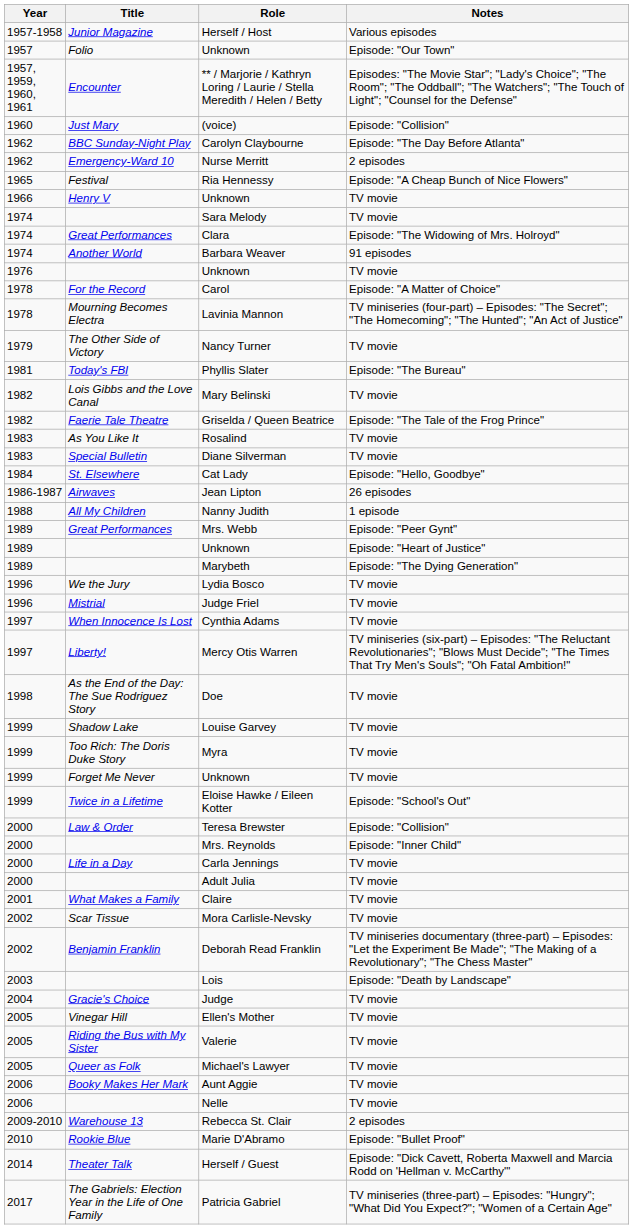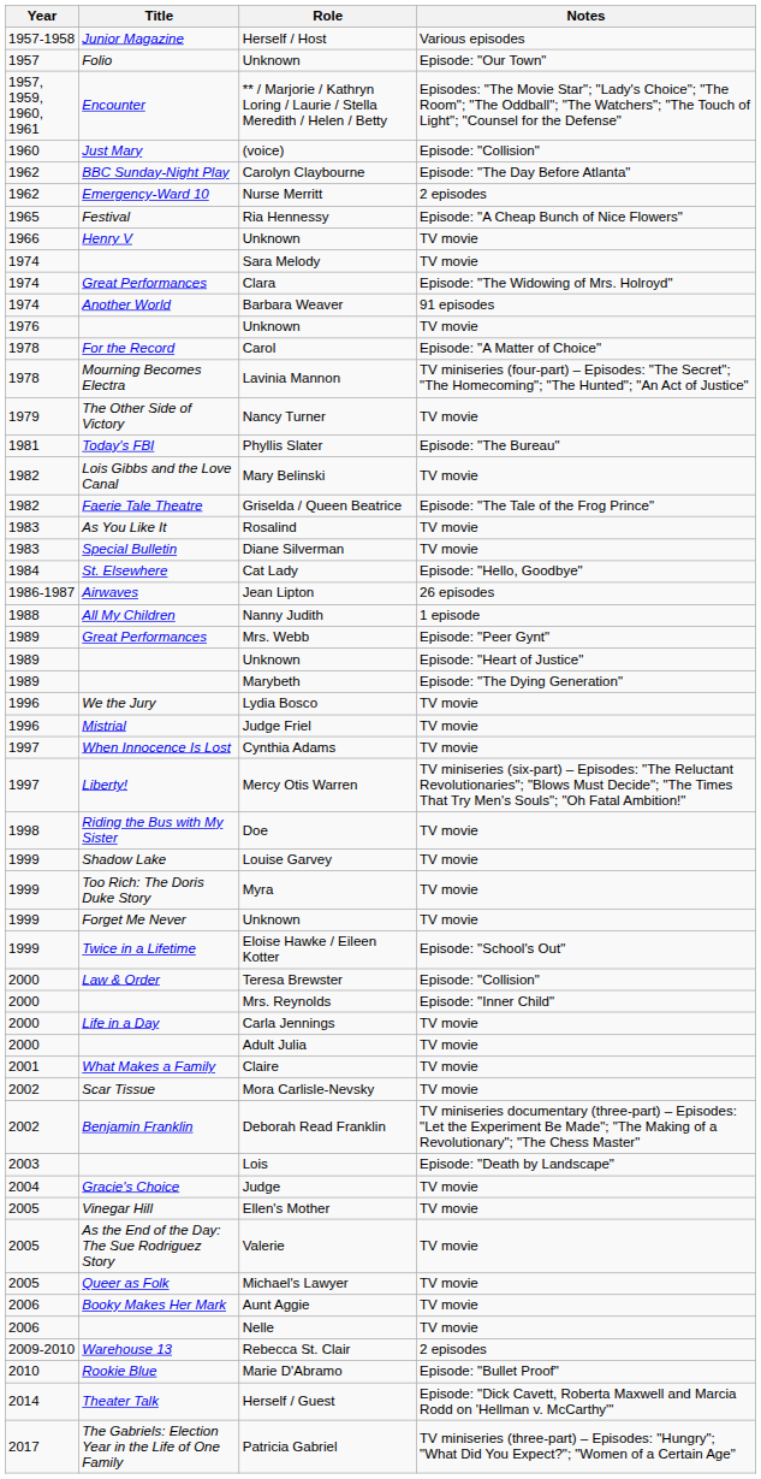 <table class="wikitable sortable">
 <tr>
 <th>Year</th>
 <th>Title</th>
 <th>Role</th>
 <th class="unsortable">Notes</th>
 </tr>
 <tr>
 <td>1957-1958</td>
 <td><em><a href='#'>Junior Magazine</a></em></td>
 <td>Herself / Host</td>
 <td>Various episodes</td>
 </tr>
 <tr>
 <td>1957</td>
 <td><em>Folio</em></td>
 <td>Unknown</td>
 <td>Episode: "Our Town"</td>
 </tr>
 <tr>
 <td>1957, 1959, 1960, 1961</td>
 <td><em><a href='#'> Encounter</a></em></td>
 <td>** / Marjorie / Kathryn Loring / Laurie / Stella Meredith / Helen / Betty</td>
 <td>Episodes: "The Movie Star"; "Lady's Choice"; "The Room"; "The Oddball"; "The Watchers"; "The Touch of Light"; "Counsel for the Defense"</td>
 </tr>
 <tr>
 <td>1960</td>
 <td><em><a href='#'>Just Mary</a></em></td>
 <td>(voice)</td>
 <td>Episode: "Collision"</td>
 </tr>
 <tr>
 <td>1962</td>
 <td><em><a href='#'>BBC Sunday-Night Play</a></em></td>
 <td>Carolyn Claybourne</td>
 <td>Episode: "The Day Before Atlanta"</td>
 </tr>
 <tr>
 <td>1962</td>
 <td><em><a href='#'>Emergency-Ward 10</a></em></td>
 <td>Nurse Merritt</td>
 <td>2 episodes</td>
 </tr>
 <tr>
 <td>1965</td>
 <td><em>Festival</em></td>
 <td>Ria Hennessy</td>
 <td>Episode: "A Cheap Bunch of Nice Flowers"</td>
 </tr>
 <tr>
 <td>1966</td>
 <td><em><a href='#'>Henry V</a></em></td>
 <td>Unknown</td>
 <td>TV movie</td>
 </tr>
 <tr>
 <td>1974</td>
 <td><em></em></td>
 <td>Sara Melody</td>
 <td>TV movie</td>
 </tr>
 <tr>
 <td>1974</td>
 <td><em><a href='#'>Great Performances</a></em></td>
 <td>Clara</td>
 <td>Episode: "The Widowing of Mrs. Holroyd"</td>
 </tr>
 <tr>
 <td>1974</td>
 <td><em><a href='#'>Another World</a></em></td>
 <td>Barbara Weaver</td>
 <td>91 episodes</td>
 </tr>
 <tr>
 <td>1976</td>
 <td><em></em></td>
 <td>Unknown</td>
 <td>TV movie</td>
 </tr>
 <tr>
 <td>1978</td>
 <td><em><a href='#'>For the Record</a></em></td>
 <td>Carol</td>
 <td>Episode: "A Matter of Choice"</td>
 </tr>
 <tr>
 <td>1978</td>
 <td><em>Mourning Becomes Electra</em></td>
 <td>Lavinia Mannon</td>
 <td>TV miniseries (four-part) – Episodes: "The Secret"; "The Homecoming"; "The Hunted"; "An Act of Justice"</td>
 </tr>
 <tr>
 <td>1979</td>
 <td data-sort-value="Other Side of Victory, The"><em>The Other Side of Victory</em></td>
 <td>Nancy Turner</td>
 <td>TV movie</td>
 </tr>
 <tr>
 <td>1981</td>
 <td><em><a href='#'>Today's FBI</a></em></td>
 <td>Phyllis Slater</td>
 <td>Episode: "The Bureau"</td>
 </tr>
 <tr>
 <td>1982</td>
 <td><em>Lois Gibbs and the Love Canal</em></td>
 <td>Mary Belinski</td>
 <td>TV movie</td>
 </tr>
 <tr>
 <td>1982</td>
 <td><em><a href='#'>Faerie Tale Theatre</a></em></td>
 <td>Griselda / Queen Beatrice</td>
 <td>Episode: "The Tale of the Frog Prince"</td>
 </tr>
 <tr>
 <td>1983</td>
 <td><em>As You Like It</em></td>
 <td>Rosalind</td>
 <td>TV movie</td>
 </tr>
 <tr>
 <td>1983</td>
 <td><em><a href='#'>Special Bulletin</a></em></td>
 <td>Diane Silverman</td>
 <td>TV movie</td>
 </tr>
 <tr>
 <td>1984</td>
 <td><em><a href='#'>St. Elsewhere</a></em></td>
 <td>Cat Lady</td>
 <td>Episode: "Hello, Goodbye"</td>
 </tr>
 <tr>
 <td>1986-1987</td>
 <td><em><a href='#'>Airwaves</a></em></td>
 <td>Jean Lipton</td>
 <td>26 episodes</td>
 </tr>
 <tr>
 <td>1988</td>
 <td><em><a href='#'>All My Children</a></em></td>
 <td>Nanny Judith</td>
 <td>1 episode</td>
 </tr>
 <tr>
 <td>1989</td>
 <td><em><a href='#'>Great Performances</a></em></td>
 <td>Mrs. Webb</td>
 <td>Episode: "Peer Gynt"</td>
 </tr>
 <tr>
 <td>1989</td>
 <td><em></em></td>
 <td>Unknown</td>
 <td>Episode: "Heart of Justice"</td>
 </tr>
 <tr>
 <td>1989</td>
 <td><em></em></td>
 <td>Marybeth</td>
 <td>Episode: "The Dying Generation"</td>
 </tr>
 <tr>
 <td>1996</td>
 <td><em>We the Jury</em></td>
 <td>Lydia Bosco</td>
 <td>TV movie</td>
 </tr>
 <tr>
 <td>1996</td>
 <td><em><a href='#'>Mistrial</a></em></td>
 <td>Judge Friel</td>
 <td>TV movie</td>
 </tr>
 <tr>
 <td>1997</td>
 <td><em><a href='#'>When Innocence Is Lost</a></em></td>
 <td>Cynthia Adams</td>
 <td>TV movie</td>
 </tr>
 <tr>
 <td>1997</td>
 <td><em><a href='#'>Liberty!</a></em></td>
 <td>Mercy Otis Warren</td>
 <td>TV miniseries (six-part) – Episodes: "The Reluctant Revolutionaries"; "Blows Must Decide"; "The Times That Try Men's Souls"; "Oh Fatal Ambition!"</td>
 </tr>
 <tr>
 <td>1998</td>
-<td><em>As the End of the Day: The Sue Rodriguez Story</em></td>
+<td><em><a href='#'>Riding the Bus with My Sister</a></em></td>
 <td>Doe</td>
 <td>TV movie</td>
 </tr>
 <tr>
 <td>1999</td>
 <td><em>Shadow Lake</em></td>
 <td>Louise Garvey</td>
 <td>TV movie</td>
 </tr>
 <tr>
 <td>1999</td>
 <td><em>Too Rich: The Doris Duke Story</em></td>
 <td>Myra</td>
 <td>TV movie</td>
 </tr>
 <tr>
 <td>1999</td>
 <td><em>Forget Me Never</em></td>
 <td>Unknown</td>
 <td>TV movie</td>
 </tr>
 <tr>
 <td>1999</td>
 <td><em><a href='#'>Twice in a Lifetime</a></em></td>
 <td>Eloise Hawke / Eileen Kotter</td>
 <td>Episode: "School's Out"</td>
 </tr>
 <tr>
 <td>2000</td>
 <td><em><a href='#'>Law & Order</a></em></td>
 <td>Teresa Brewster</td>
 <td>Episode: "Collision"</td>
 </tr>
 <tr>
 <td>2000</td>
 <td><em></em></td>
 <td>Mrs. Reynolds</td>
 <td>Episode: "Inner Child"</td>
 </tr>
 <tr>
 <td>2000</td>
 <td><em><a href='#'>Life in a Day</a></em></td>
 <td>Carla Jennings</td>
 <td>TV movie</td>
 </tr>
 <tr>
 <td>2000</td>
 <td><em></em></td>
 <td>Adult Julia</td>
 <td>TV movie</td>
 </tr>
 <tr>
 <td>2001</td>
 <td><em><a href='#'>What Makes a Family</a></em></td>
 <td>Claire</td>
 <td>TV movie</td>
 </tr>
 <tr>
 <td>2002</td>
 <td><em>Scar Tissue</em></td>
 <td>Mora Carlisle-Nevsky</td>
 <td>TV movie</td>
 </tr>
 <tr>
 <td>2002</td>
 <td><em><a href='#'>Benjamin Franklin</a></em></td>
 <td>Deborah Read Franklin</td>
 <td>TV miniseries documentary (three-part) – Episodes: "Let the Experiment Be Made"; "The Making of a Revolutionary"; "The Chess Master"</td>
 </tr>
 <tr>
 <td>2003</td>
 <td><em></em></td>
 <td>Lois</td>
 <td>Episode: "Death by Landscape"</td>
 </tr>
 <tr>
 <td>2004</td>
 <td><em><a href='#'>Gracie's Choice</a></em></td>
 <td>Judge</td>
 <td>TV movie</td>
 </tr>
 <tr>
 <td>2005</td>
 <td><em>Vinegar Hill</em></td>
 <td>Ellen's Mother</td>
 <td>TV movie</td>
 </tr>
 <tr>
 <td>2005</td>
-<td><em><a href='#'>Riding the Bus with My Sister</a></em></td>
+<td><em>As the End of the Day: The Sue Rodriguez Story</em></td>
 <td>Valerie</td>
 <td>TV movie</td>
 </tr>
 <tr>
 <td>2005</td>
 <td><em><a href='#'>Queer as Folk</a></em></td>
 <td>Michael's Lawyer</td>
 <td>TV movie</td>
 </tr>
 <tr>
 <td>2006</td>
 <td><em><a href='#'>Booky Makes Her Mark</a></em></td>
 <td>Aunt Aggie</td>
 <td>TV movie</td>
 </tr>
 <tr>
 <td>2006</td>
 <td><em></em></td>
 <td>Nelle</td>
 <td>TV movie</td>
 </tr>
 <tr>
 <td>2009-2010</td>
 <td><em><a href='#'>Warehouse 13</a></em></td>
 <td>Rebecca St. Clair</td>
 <td>2 episodes</td>
 </tr>
 <tr>
 <td>2010</td>
 <td><em><a href='#'>Rookie Blue</a></em></td>
 <td>Marie D'Abramo</td>
 <td>Episode: "Bullet Proof"</td>
 </tr>
 <tr>
 <td>2014</td>
 <td><em><a href='#'>Theater Talk</a></em></td>
 <td>Herself / Guest</td>
 <td>Episode: "Dick Cavett, Roberta Maxwell and Marcia Rodd on 'Hellman v. McCarthy'"</td>
 </tr>
 <tr>
 <td>2017</td>
 <td data-sort-value="Gabriels: Election Year in the Life of One Family, The"><em>The Gabriels: Election Year in the Life of One Family</em></td>
 <td>Patricia Gabriel</td>
 <td>TV miniseries (three-part) – Episodes: "Hungry"; "What Did You Expect?"; "Women of a Certain Age"</td>
 </tr>
 </table>
